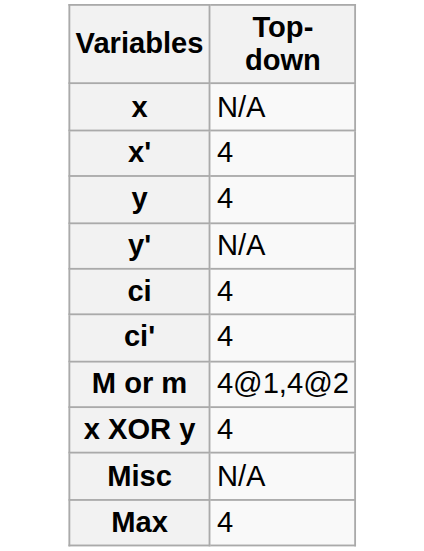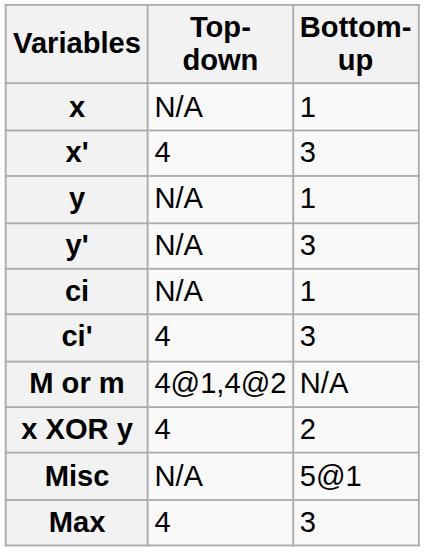 <table class="wikitable" style="margin: 1em auto 1em auto">
 <tr>
 <th width="50">Variables</th>
 <th width="50">Top-down</th>
+<th width="50">Bottom-up</th>
 </tr>
 <tr>
 <th>x</th>
 <td>N/A</td>
+<td>1</td>
 </tr>
 <tr>
 <th>x'</th>
 <td>4</td>
+<td>3</td>
 </tr>
 <tr>
 <th>y</th>
-<td>4</td>
+<td>N/A</td>
+<td>1</td>
 </tr>
 <tr>
 <th>y'</th>
 <td>N/A</td>
+<td>3</td>
 </tr>
 <tr>
 <th>ci</th>
-<td>4</td>
+<td>N/A</td>
+<td>1</td>
 </tr>
 <tr>
 <th>ci'</th>
 <td>4</td>
+<td>3</td>
 </tr>
 <tr>
 <th>M or m</th>
 <td>4@1,4@2</td>
+<td>N/A</td>
 </tr>
 <tr>
 <th>x XOR y</th>
 <td>4</td>
+<td>2</td>
 </tr>
 <tr>
 <th>Misc</th>
 <td>N/A</td>
+<td>5@1</td>
 </tr>
 <tr>
 <th>Max</th>
 <td>4</td>
+<td>3</td>
 </tr>
 </table>
